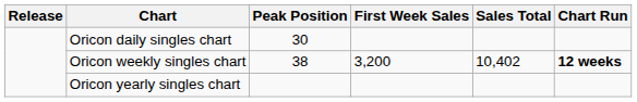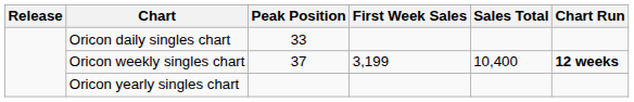 <table class="wikitable">
 <tr>
 <th>Release</th>
 <th>Chart</th>
 <th>Peak Position</th>
 <th>First Week Sales</th>
 <th>Sales Total</th>
 <th>Chart Run</th>
 </tr>
 <tr>
 <td rowspan="3"></td>
 <td>Oricon daily singles chart</td>
-<td align="center">30</td>
+<td align="center">33</td>
 <td></td>
 <td></td>
 <td></td>
 </tr>
 <tr>
 <td>Oricon weekly singles chart</td>
-<td align="center">38</td>
-<td>3,200 </td>
-<td>10,402 </td>
+<td align="center">37</td>
+<td>3,199 </td>
+<td>10,400 </td>
 <td><strong>12 weeks</strong></td>
 </tr>
 <tr>
 <td>Oricon yearly singles chart</td>
 <td align="center"></td>
 <td></td>
 <td></td>
 <td></td>
 </tr>
 </table>
